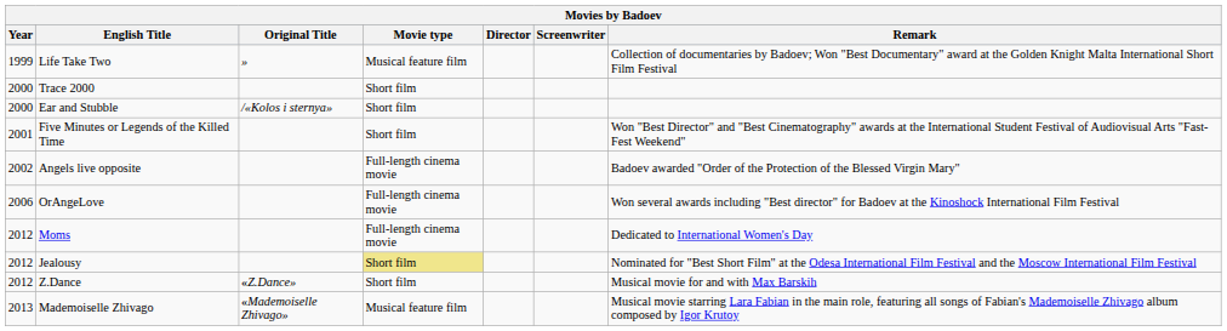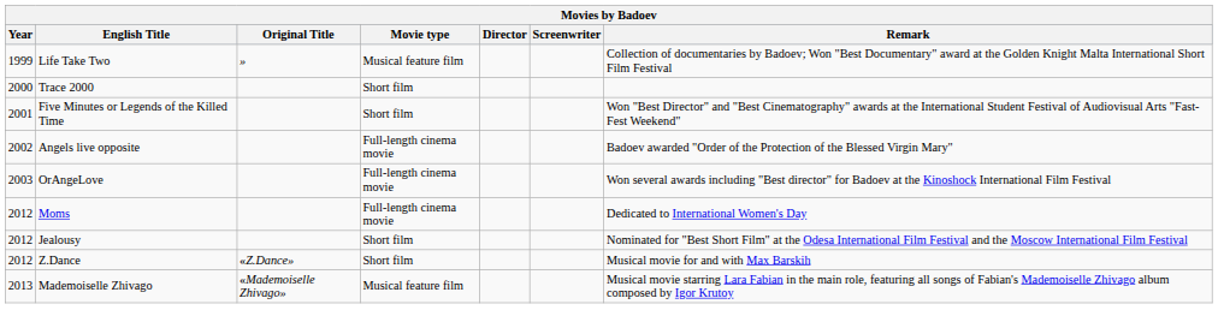 <table class="wikitable sortable">
 <tr>
 <th colspan="7">Movies by Badoev</th>
 </tr>
 <tr style="background:#b0c6de; text-align:center;">
 <th>Year</th>
 <th>English Title</th>
 <th>Original Title</th>
 <th>Movie type</th>
 <th>Director</th>
 <th>Screenwriter</th>
 <th>Remark</th>
 </tr>
 <tr>
 <td>1999</td>
 <td>Life Take Two</td>
 <td><em>»</em></td>
 <td>Musical feature film</td>
 <td></td>
 <td></td>
 <td>Collection of documentaries by Badoev; Won "Best Documentary" award at the Golden Knight Malta International Short Film Festival</td>
 </tr>
 <tr>
 <td>2000</td>
 <td>Trace 2000</td>
 <td><em></em></td>
 <td>Short film</td>
 <td></td>
 <td></td>
 <td></td>
 </tr>
 <tr>
-<td>2000</td>
-<td>Ear and Stubble</td>
-<td><em>/«Kolos i sternya»</em></td>
-<td>Short film</td>
-<td></td>
-<td></td>
-<td></td>
-</tr>
-<tr>
 <td>2001</td>
 <td>Five Minutes or Legends of the Killed Time</td>
 <td><em></em></td>
 <td>Short film</td>
 <td></td>
 <td></td>
 <td>Won "Best Director" and "Best Cinematography" awards at the International Student Festival of Audiovisual Arts "Fast-Fest Weekend"</td>
 </tr>
 <tr>
 <td>2002</td>
 <td>Angels live opposite</td>
 <td><em></em></td>
 <td>Full-length cinema movie</td>
 <td></td>
 <td></td>
 <td>Badoev awarded "Order of the Protection of the Blessed Virgin Mary"</td>
 </tr>
 <tr>
-<td>2006</td>
+<td>2003</td>
 <td>OrAngeLove</td>
 <td><em></em></td>
 <td>Full-length cinema movie</td>
 <td></td>
 <td></td>
 <td>Won several awards including "Best director" for Badoev at the <a href='#'>Kinoshock</a> International Film Festival</td>
 </tr>
 <tr>
 <td>2012</td>
 <td><a href='#'>Moms</a></td>
 <td><em></em></td>
 <td>Full-length cinema movie</td>
 <td></td>
 <td></td>
 <td>Dedicated to  <a href='#'>International Women's Day</a></td>
 </tr>
 <tr>
 <td>2012</td>
 <td>Jealousy<em></em></td>
 <td><em></em></td>
-<td style="background: khaki;">Short film</td>
+<td>Short film</td>
 <td></td>
 <td></td>
 <td>Nominated for "Best Short Film" at the <a href='#'>Odesa International Film Festival</a> and the <a href='#'>Moscow International Film Festival</a></td>
 </tr>
 <tr>
 <td>2012</td>
 <td>Z.Dance</td>
 <td>«<em>Z.Dance»</em></td>
 <td>Short film</td>
 <td></td>
 <td></td>
 <td>Musical movie for and with <a href='#'>Max Barskih</a></td>
 </tr>
 <tr>
 <td>2013</td>
 <td>Mademoiselle Zhivago</td>
 <td>«<em>Mademoiselle Zhivago»</em></td>
 <td>Musical feature film</td>
 <td></td>
 <td></td>
 <td>Musical movie starring <a href='#'>Lara Fabian</a> in the main role, featuring all songs of Fabian's <a href='#'>Mademoiselle Zhivago</a> album composed by <a href='#'>Igor Krutoy</a></td>
 </tr>
 </table>
